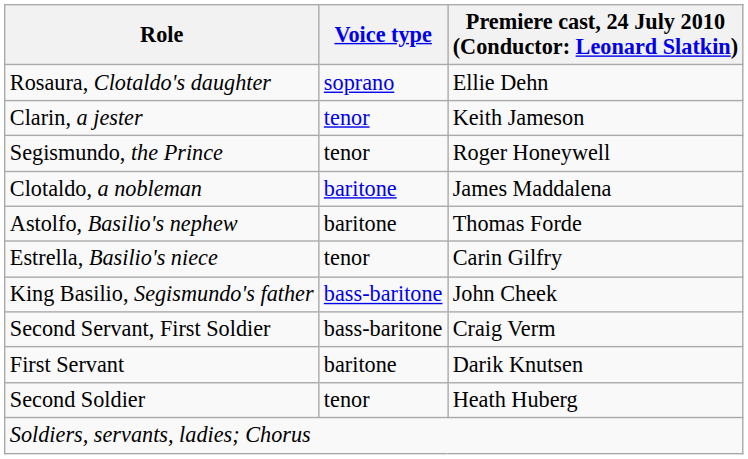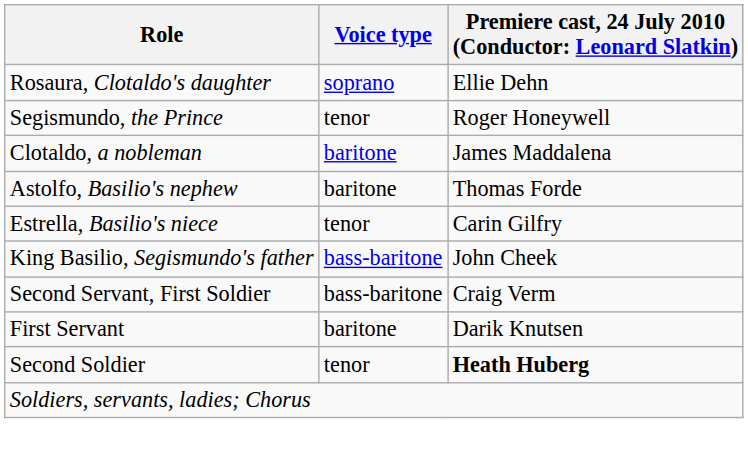 <table class="wikitable">
 <tr>
 <th>Role</th>
 <th><a href='#'>Voice type</a></th>
 <th>Premiere cast, 24 July 2010<br>(Conductor: <a href='#'>Leonard Slatkin</a>)</th>
 </tr>
 <tr>
 <td>Rosaura, <em>Clotaldo's daughter</em></td>
 <td><a href='#'>soprano</a></td>
 <td>Ellie Dehn</td>
-</tr>
-<tr>
-<td>Clarin, <em>a jester</em></td>
-<td><a href='#'>tenor</a></td>
-<td>Keith Jameson</td>
 </tr>
 <tr>
 <td>Segismundo, <em>the Prince</em></td>
 <td>tenor</td>
 <td>Roger Honeywell</td>
 </tr>
 <tr>
 <td>Clotaldo, <em>a nobleman</em></td>
 <td><a href='#'>baritone</a></td>
 <td>James Maddalena</td>
 </tr>
 <tr>
 <td>Astolfo, <em>Basilio's nephew</em></td>
 <td>baritone</td>
 <td>Thomas Forde</td>
 </tr>
 <tr>
 <td>Estrella, <em>Basilio's niece</em></td>
 <td>tenor</td>
 <td>Carin Gilfry</td>
 </tr>
 <tr>
 <td>King Basilio, <em>Segismundo's father</em></td>
 <td><a href='#'>bass-baritone</a></td>
 <td>John Cheek</td>
 </tr>
 <tr>
 <td>Second Servant, First Soldier</td>
 <td>bass-baritone</td>
 <td>Craig Verm</td>
 </tr>
 <tr>
 <td>First Servant</td>
 <td>baritone</td>
 <td>Darik Knutsen</td>
 </tr>
 <tr>
 <td>Second Soldier</td>
 <td>tenor</td>
-<td>Heath Huberg</td>
+<td><strong>Heath Huberg</strong></td>
 </tr>
 <tr>
 <td colspan="3"><em>Soldiers, servants, ladies; Chorus</em></td>
 </tr>
 </table>
